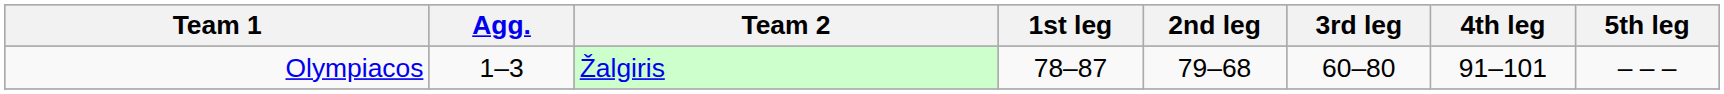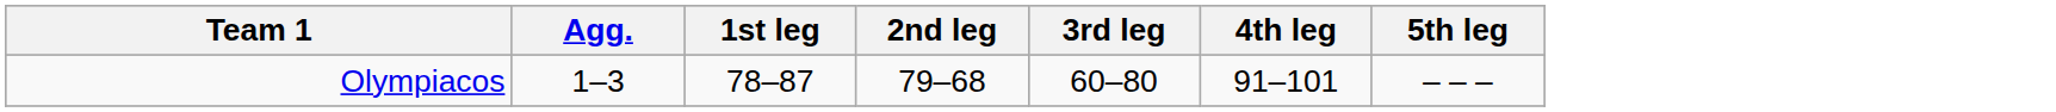 <table class=wikitable style="text-align:center">
 <tr>
 <th width=250>Team 1</th>
 <th width=80><a href='#'>Agg.</a></th>
-<th width=250>Team 2</th>
 <th width=80>1st leg</th>
 <th width=80>2nd leg</th>
 <th width=80>3rd leg</th>
 <th width=80>4th leg</th>
 <th width=80>5th leg</th>
 </tr>
 <tr>
 <td align=right><a href='#'>Olympiacos</a> </td>
 <td>1–3</td>
-<td style="background: #ccffcc;" align=left> <a href='#'>Žalgiris</a></td>
 <td>78–87</td>
 <td>79–68</td>
 <td>60–80</td>
 <td>91–101</td>
 <td>– – –</td>
 </tr>
 </table>
